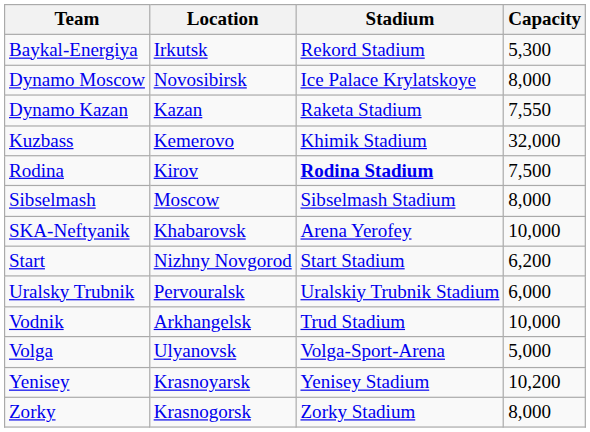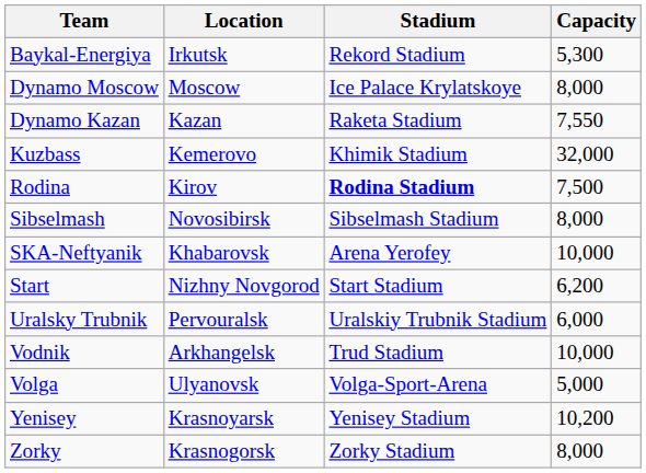 <table class="wikitable sortable" style="text-align: left;">
 <tr>
 <th>Team</th>
 <th>Location</th>
 <th>Stadium</th>
 <th>Capacity</th>
 </tr>
 <tr>
 <td><a href='#'>Baykal-Energiya</a></td>
 <td><a href='#'>Irkutsk</a></td>
 <td><a href='#'>Rekord Stadium</a></td>
 <td>5,300</td>
 </tr>
 <tr>
 <td><a href='#'>Dynamo Moscow</a></td>
-<td><a href='#'>Novosibirsk</a></td>
+<td><a href='#'>Moscow</a></td>
 <td><a href='#'>Ice Palace Krylatskoye</a></td>
 <td>8,000</td>
 </tr>
 <tr>
 <td><a href='#'>Dynamo Kazan</a></td>
 <td><a href='#'>Kazan</a></td>
 <td><a href='#'>Raketa Stadium</a></td>
 <td>7,550</td>
 </tr>
 <tr>
 <td><a href='#'>Kuzbass</a></td>
 <td><a href='#'>Kemerovo</a></td>
 <td><a href='#'>Khimik Stadium</a></td>
 <td>32,000</td>
 </tr>
 <tr>
 <td><a href='#'>Rodina</a></td>
 <td><a href='#'>Kirov</a></td>
 <td><strong><a href='#'>Rodina Stadium</a></strong></td>
 <td>7,500</td>
 </tr>
 <tr>
 <td><a href='#'>Sibselmash</a></td>
-<td><a href='#'>Moscow</a></td>
+<td><a href='#'>Novosibirsk</a></td>
 <td><a href='#'>Sibselmash Stadium</a></td>
 <td>8,000</td>
 </tr>
 <tr>
 <td><a href='#'>SKA-Neftyanik</a></td>
 <td><a href='#'>Khabarovsk</a></td>
 <td><a href='#'>Arena Yerofey</a></td>
 <td>10,000</td>
 </tr>
 <tr>
 <td><a href='#'>Start</a></td>
 <td><a href='#'>Nizhny Novgorod</a></td>
 <td><a href='#'>Start Stadium</a></td>
 <td>6,200</td>
 </tr>
 <tr>
 <td><a href='#'>Uralsky Trubnik</a></td>
 <td><a href='#'>Pervouralsk</a></td>
 <td><a href='#'>Uralskiy Trubnik Stadium</a></td>
 <td>6,000</td>
 </tr>
 <tr>
 <td><a href='#'>Vodnik</a></td>
 <td><a href='#'>Arkhangelsk</a></td>
 <td><a href='#'>Trud Stadium</a></td>
 <td>10,000</td>
 </tr>
 <tr>
 <td><a href='#'>Volga</a></td>
 <td><a href='#'>Ulyanovsk</a></td>
 <td><a href='#'>Volga-Sport-Arena</a></td>
 <td>5,000</td>
 </tr>
 <tr>
 <td><a href='#'>Yenisey</a></td>
 <td><a href='#'>Krasnoyarsk</a></td>
 <td><a href='#'>Yenisey Stadium</a></td>
 <td>10,200</td>
 </tr>
 <tr>
 <td><a href='#'>Zorky</a></td>
 <td><a href='#'>Krasnogorsk</a></td>
 <td><a href='#'>Zorky Stadium</a></td>
 <td>8,000</td>
 </tr>
 </table>
